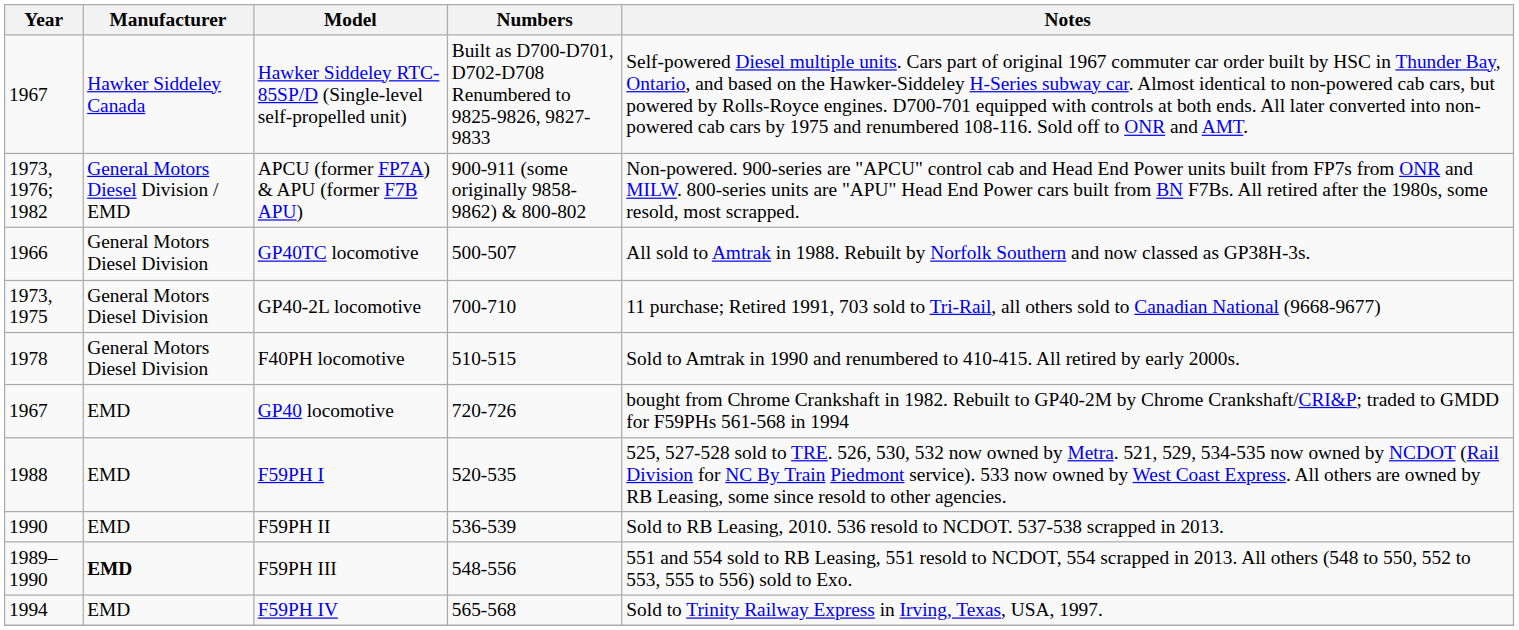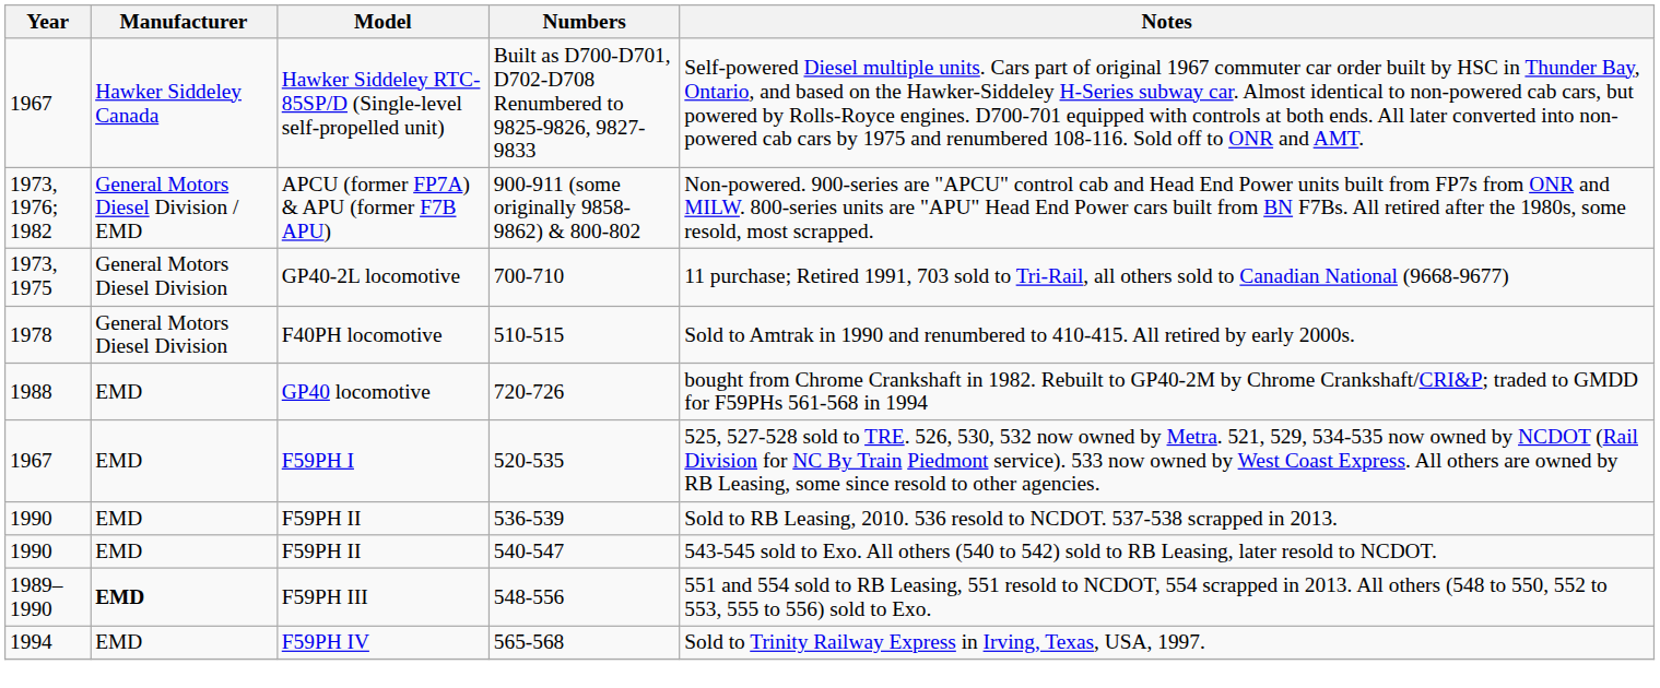 <table class="wikitable">
 <tr>
 <th>Year</th>
 <th>Manufacturer</th>
 <th>Model</th>
 <th>Numbers</th>
 <th>Notes</th>
 </tr>
 <tr>
 <td>1967</td>
 <td><a href='#'>Hawker Siddeley Canada</a></td>
 <td><a href='#'>Hawker Siddeley RTC-85SP/D</a> (Single-level self-propelled unit)</td>
 <td>Built as D700-D701, D702-D708<br>Renumbered to 9825-9826, 9827-9833</td>
 <td>Self-powered <a href='#'>Diesel multiple units</a>. Cars part of original 1967 commuter car order built by HSC in <a href='#'>Thunder Bay</a>, <a href='#'>Ontario</a>, and based on the Hawker-Siddeley <a href='#'>H-Series subway car</a>. Almost identical to non-powered cab cars, but powered by Rolls-Royce engines. D700-701 equipped with controls at both ends. All later converted into non-powered cab cars by 1975 and renumbered 108-116. Sold off to <a href='#'>ONR</a> and <a href='#'>AMT</a>.</td>
 </tr>
 <tr>
 <td>1973, 1976; 1982</td>
 <td><a href='#'>General Motors Diesel</a> Division / EMD</td>
 <td>APCU (former <a href='#'>FP7A</a>) & APU (former <a href='#'>F7B APU</a>)</td>
 <td>900-911 (some originally 9858-9862) & 800-802</td>
 <td>Non-powered. 900-series are "APCU" control cab and Head End Power units built from FP7s from <a href='#'>ONR</a> and <a href='#'>MILW</a>. 800-series units are "APU" Head End Power cars built from <a href='#'>BN</a> F7Bs. All retired after the 1980s, some resold, most scrapped.</td>
 </tr>
 <tr>
-<td>1966</td>
-<td>General Motors Diesel Division</td>
-<td><a href='#'>GP40TC</a> locomotive</td>
-<td>500-507</td>
-<td>All sold to <a href='#'>Amtrak</a> in 1988. Rebuilt by <a href='#'>Norfolk Southern</a> and now classed as GP38H-3s.</td>
-</tr>
-<tr>
 <td>1973, 1975</td>
 <td>General Motors Diesel Division</td>
 <td>GP40-2L locomotive</td>
 <td>700-710</td>
 <td>11 purchase; Retired 1991, 703 sold to <a href='#'>Tri-Rail</a>, all others sold to <a href='#'>Canadian National</a> (9668-9677)</td>
 </tr>
 <tr>
 <td>1978</td>
 <td>General Motors Diesel Division</td>
 <td>F40PH locomotive</td>
 <td>510-515</td>
 <td>Sold to Amtrak in 1990 and renumbered to 410-415. All retired by early 2000s.</td>
 </tr>
 <tr>
-<td>1967</td>
+<td>1988</td>
 <td>EMD</td>
 <td><a href='#'>GP40</a> locomotive</td>
 <td>720-726</td>
 <td>bought from Chrome Crankshaft in 1982. Rebuilt to GP40-2M by Chrome Crankshaft/<a href='#'>CRI&P</a>; traded to GMDD for F59PHs 561-568 in 1994</td>
 </tr>
 <tr>
-<td>1988</td>
+<td>1967</td>
 <td>EMD</td>
 <td><a href='#'>F59PH I</a></td>
 <td>520-535</td>
 <td>525, 527-528 sold to <a href='#'>TRE</a>. 526, 530, 532 now owned by <a href='#'>Metra</a>. 521, 529, 534-535 now owned by <a href='#'>NCDOT</a> (<a href='#'>Rail Division</a> for <a href='#'>NC By Train</a> <a href='#'>Piedmont</a> service). 533 now owned by <a href='#'>West Coast Express</a>. All others are owned by RB Leasing, some since resold to other agencies.</td>
 </tr>
 <tr>
 <td>1990</td>
 <td>EMD</td>
 <td>F59PH II</td>
 <td>536-539</td>
 <td>Sold to RB Leasing, 2010. 536 resold to NCDOT. 537-538 scrapped in 2013.</td>
+</tr>
+<tr>
+<td>1990</td>
+<td>EMD</td>
+<td>F59PH II</td>
+<td>540-547</td>
+<td>543-545 sold to Exo. All others (540 to 542) sold to RB Leasing, later resold to NCDOT.</td>
 </tr>
 <tr>
 <td>1989–1990</td>
 <td><strong>EMD</strong></td>
 <td>F59PH III</td>
 <td>548-556</td>
 <td>551 and 554 sold to RB Leasing, 551 resold to NCDOT, 554 scrapped in 2013. All others (548 to 550, 552 to 553, 555 to 556) sold to Exo.</td>
 </tr>
 <tr>
 <td>1994</td>
 <td>EMD</td>
 <td><a href='#'>F59PH IV</a></td>
 <td>565-568</td>
 <td>Sold to <a href='#'>Trinity Railway Express</a> in <a href='#'>Irving, Texas</a>, USA, 1997.</td>
 </tr>
 <tr>
 </tr>
 </table>
